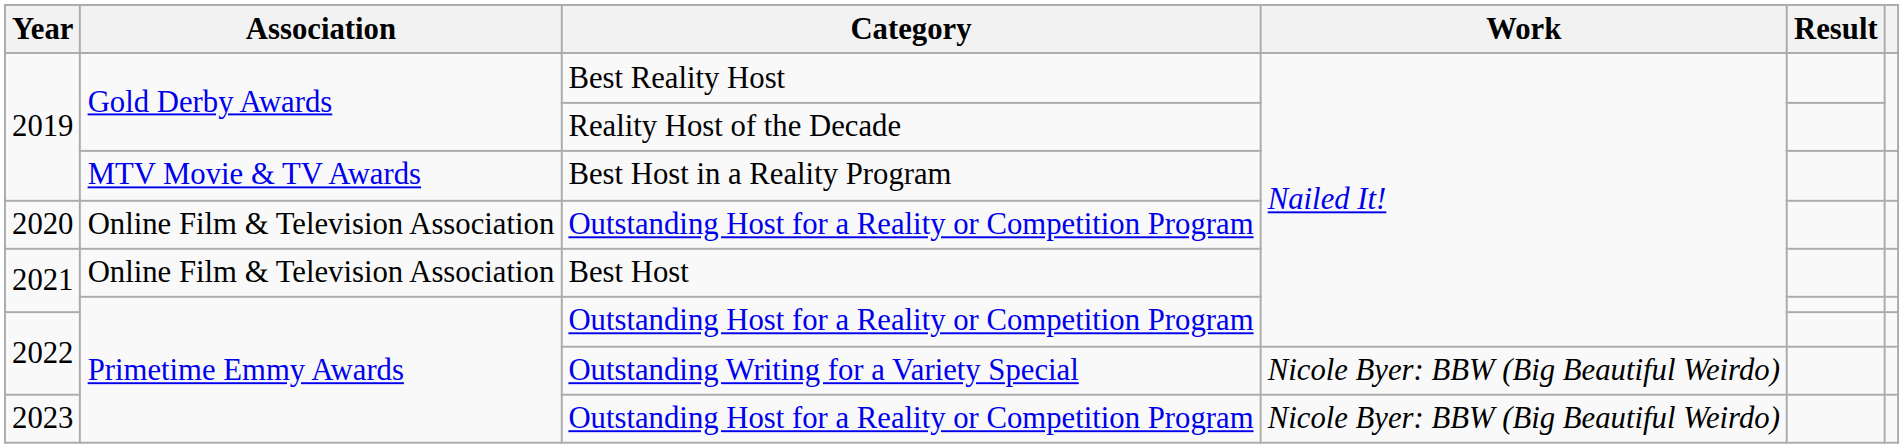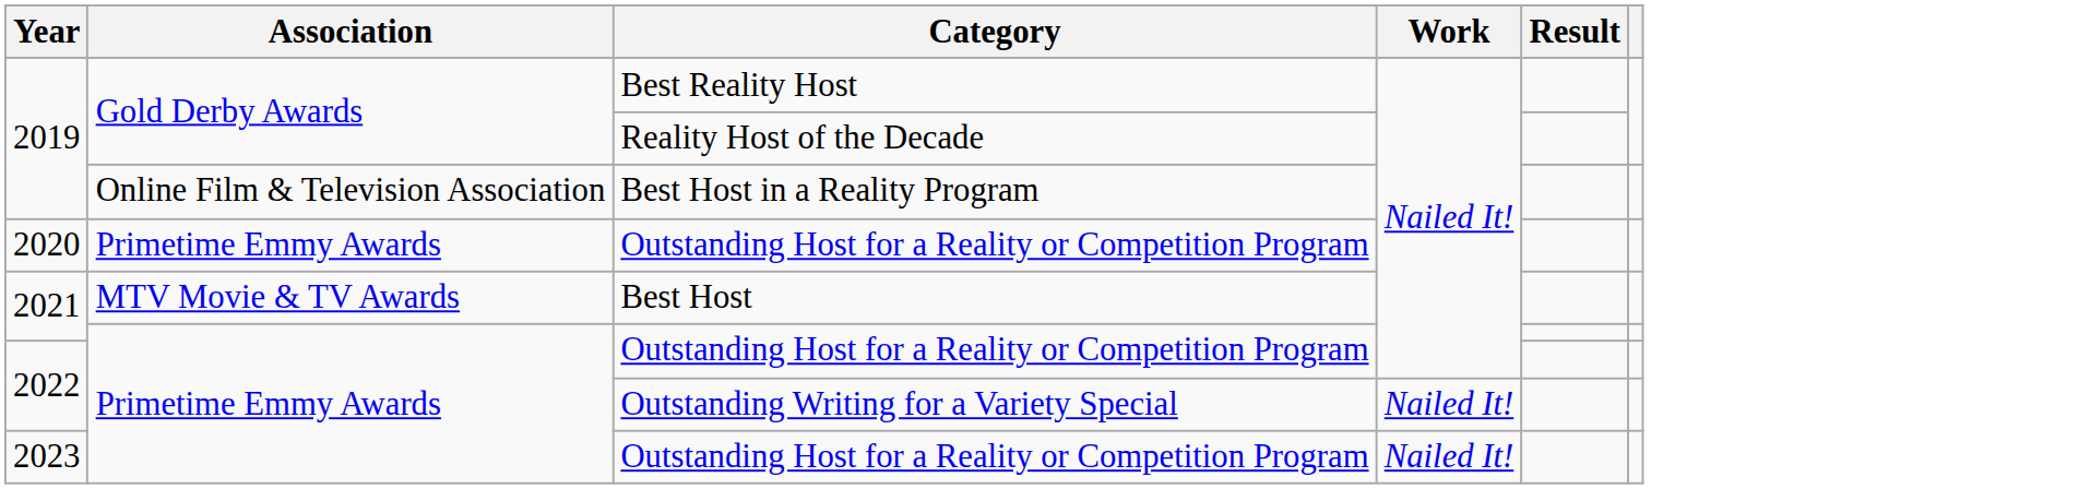 <table class="wikitable">
 <tr>
 <th>Year</th>
 <th>Association</th>
 <th>Category</th>
 <th>Work</th>
 <th>Result</th>
 <th></th>
 </tr>
 <tr>
 <td rowspan="3">2019</td>
 <td rowspan="2"><a href='#'>Gold Derby Awards</a></td>
 <td>Best Reality Host</td>
 <td rowspan="7"><em><a href='#'>Nailed It!</a></em></td>
 <td></td>
 <td rowspan="2"></td>
 </tr>
 <tr>
 <td>Reality Host of the Decade</td>
 <td></td>
 </tr>
 <tr>
-<td><a href='#'>MTV Movie & TV Awards</a></td>
+<td>Online Film & Television Association</td>
 <td>Best Host in a Reality Program</td>
 <td></td>
 <td></td>
 </tr>
 <tr>
 <td>2020</td>
-<td>Online Film & Television Association</td>
+<td><a href='#'>Primetime Emmy Awards</a></td>
 <td><a href='#'>Outstanding Host for a Reality or Competition Program</a></td>
 <td></td>
 <td></td>
 </tr>
 <tr>
 <td rowspan="2">2021</td>
-<td>Online Film & Television Association</td>
+<td><a href='#'>MTV Movie & TV Awards</a></td>
 <td>Best Host</td>
 <td></td>
 <td></td>
 </tr>
 <tr>
 <td rowspan="4"><a href='#'>Primetime Emmy Awards</a></td>
 <td rowspan="2"><a href='#'>Outstanding Host for a Reality or Competition Program</a></td>
 <td></td>
 <td></td>
 </tr>
 <tr>
 <td rowspan="2">2022</td>
 <td></td>
 <td></td>
 </tr>
 <tr>
 <td><a href='#'>Outstanding Writing for a Variety Special</a></td>
-<td><em>Nicole Byer: BBW (Big Beautiful Weirdo)</em></td>
+<td><em><a href='#'>Nailed It!</a></em></td>
 <td></td>
 <td></td>
 </tr>
 <tr>
 <td>2023</td>
 <td><a href='#'>Outstanding Host for a Reality or Competition Program</a></td>
-<td><em>Nicole Byer: BBW (Big Beautiful Weirdo)</em></td>
+<td><em><a href='#'>Nailed It!</a></em></td>
 <td></td>
 <td></td>
 </tr>
 </table>
